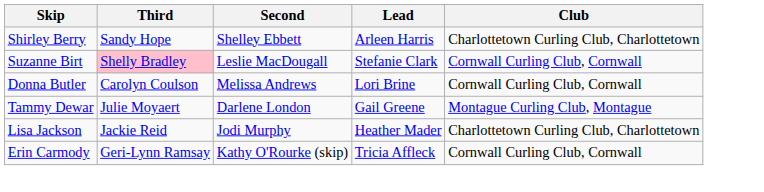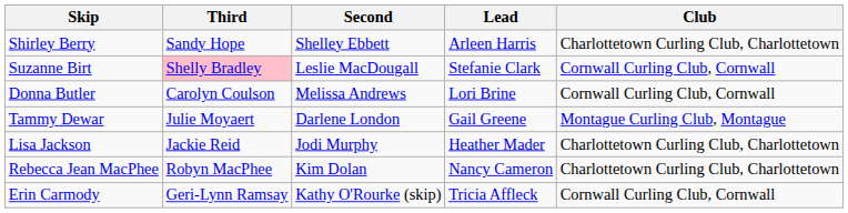 <table class="wikitable">
 <tr>
 <th>Skip</th>
 <th>Third</th>
 <th>Second</th>
 <th>Lead</th>
 <th>Club</th>
 </tr>
 <tr>
 <td><a href='#'>Shirley Berry</a></td>
 <td><a href='#'>Sandy Hope</a></td>
 <td><a href='#'>Shelley Ebbett</a></td>
 <td><a href='#'>Arleen Harris</a></td>
 <td>Charlottetown Curling Club, Charlottetown</td>
 </tr>
 <tr>
 <td><a href='#'>Suzanne Birt</a></td>
 <td style="background: pink;"><a href='#'>Shelly Bradley</a></td>
 <td><a href='#'>Leslie MacDougall</a></td>
 <td><a href='#'>Stefanie Clark</a></td>
 <td><a href='#'>Cornwall Curling Club</a>, <a href='#'>Cornwall</a></td>
 </tr>
 <tr>
 <td><a href='#'>Donna Butler</a></td>
 <td><a href='#'>Carolyn Coulson</a></td>
 <td><a href='#'>Melissa Andrews</a></td>
 <td><a href='#'>Lori Brine</a></td>
 <td>Cornwall Curling Club, Cornwall</td>
 </tr>
 <tr>
 <td><a href='#'>Tammy Dewar</a></td>
 <td><a href='#'>Julie Moyaert</a></td>
 <td><a href='#'>Darlene London</a></td>
 <td><a href='#'>Gail Greene</a></td>
 <td><a href='#'>Montague Curling Club</a>, <a href='#'>Montague</a></td>
 </tr>
 <tr>
 <td><a href='#'>Lisa Jackson</a></td>
 <td><a href='#'>Jackie Reid</a></td>
 <td><a href='#'>Jodi Murphy</a></td>
 <td><a href='#'>Heather Mader</a></td>
 <td>Charlottetown Curling Club, Charlottetown</td>
 </tr>
 <tr>
+<td><a href='#'>Rebecca Jean MacPhee</a></td>
+<td><a href='#'>Robyn MacPhee</a></td>
+<td><a href='#'>Kim Dolan</a></td>
+<td><a href='#'>Nancy Cameron</a></td>
+<td>Charlottetown Curling Club, Charlottetown</td>
+</tr>
+<tr>
 <td><a href='#'>Erin Carmody</a></td>
 <td><a href='#'>Geri-Lynn Ramsay</a></td>
 <td><a href='#'>Kathy O'Rourke</a> (skip)</td>
 <td><a href='#'>Tricia Affleck</a></td>
 <td>Cornwall Curling Club, Cornwall</td>
 </tr>
 </table>
